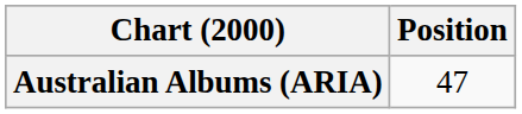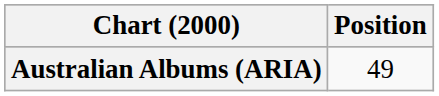 <table class="wikitable plainrowheaders" style="text-align:center">
 <tr>
 <th scope="col">Chart (2000)</th>
 <th scope="col">Position</th>
 </tr>
 <tr>
 <th scope="row">Australian Albums (ARIA)</th>
-<td>47</td>
+<td>49</td>
 </tr>
 </table>
